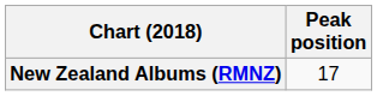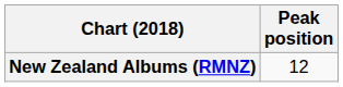 <table class="wikitable plainrowheaders" style="text-align:center">
 <tr>
 <th scope="col">Chart (2018)</th>
 <th scope="col">Peak<br> position</th>
 </tr>
 <tr>
 <th scope="row">New Zealand Albums (<a href='#'>RMNZ</a>)</th>
-<td>17</td>
+<td>12</td>
 </tr>
 </table>
